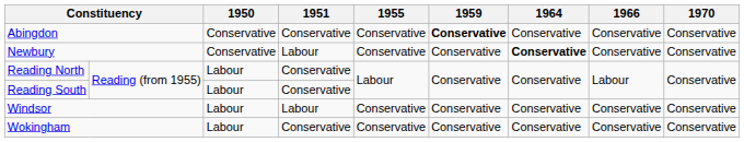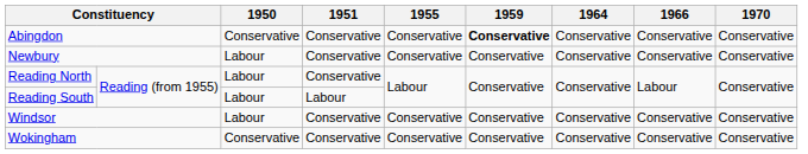 <table class="wikitable sortable">
 <tr>
 <th colspan="2">Constituency</th>
 <th>1950</th>
 <th>1951</th>
 <th>1955</th>
 <th>1959</th>
 <th>1964</th>
 <th>1966</th>
 <th>1970</th>
 </tr>
 <tr>
 <td colspan="2"><a href='#'>Abingdon</a></td>
 <td bgcolor=>Conservative</td>
 <td bgcolor=>Conservative</td>
 <td bgcolor=>Conservative</td>
 <td bgcolor=><strong>Conservative</strong></td>
 <td bgcolor=>Conservative</td>
 <td bgcolor=>Conservative</td>
 <td bgcolor=>Conservative</td>
 </tr>
 <tr>
 <td colspan="2"><a href='#'>Newbury</a></td>
-<td bgcolor=>Conservative</td>
 <td bgcolor=>Labour</td>
 <td bgcolor=>Conservative</td>
 <td bgcolor=>Conservative</td>
-<td bgcolor=><strong>Conservative</strong></td>
+<td bgcolor=>Conservative</td>
+<td bgcolor=>Conservative</td>
 <td bgcolor=>Conservative</td>
 <td bgcolor=>Conservative</td>
 </tr>
 <tr>
 <td><a href='#'>Reading North</a></td>
 <td rowspan="2"><a href='#'>Reading</a> (from 1955)</td>
 <td bgcolor=>Labour</td>
 <td bgcolor=>Conservative</td>
 <td rowspan="2" bgcolor=>Labour</td>
 <td rowspan="2" bgcolor=>Conservative</td>
 <td rowspan="2" bgcolor=>Conservative</td>
 <td rowspan="2" bgcolor=>Labour</td>
 <td rowspan="2" bgcolor=>Conservative</td>
 </tr>
 <tr>
 <td><a href='#'>Reading South</a></td>
 <td bgcolor=>Labour</td>
-<td bgcolor=>Conservative</td>
+<td bgcolor=>Labour</td>
 </tr>
 <tr>
 <td colspan="2"><a href='#'>Windsor</a></td>
 <td bgcolor=>Labour</td>
-<td bgcolor=>Labour</td>
+<td bgcolor=>Conservative</td>
 <td bgcolor=>Conservative</td>
 <td bgcolor=>Conservative</td>
 <td bgcolor=>Conservative</td>
 <td bgcolor=>Conservative</td>
 <td bgcolor=>Conservative</td>
 </tr>
 <tr>
 <td colspan="2"><a href='#'>Wokingham</a></td>
-<td bgcolor=>Labour</td>
+<td bgcolor=>Conservative</td>
 <td bgcolor=>Conservative</td>
 <td bgcolor=>Conservative</td>
 <td bgcolor=>Conservative</td>
 <td bgcolor=>Conservative</td>
 <td bgcolor=>Conservative</td>
 <td bgcolor=>Conservative</td>
 </tr>
 </table>
